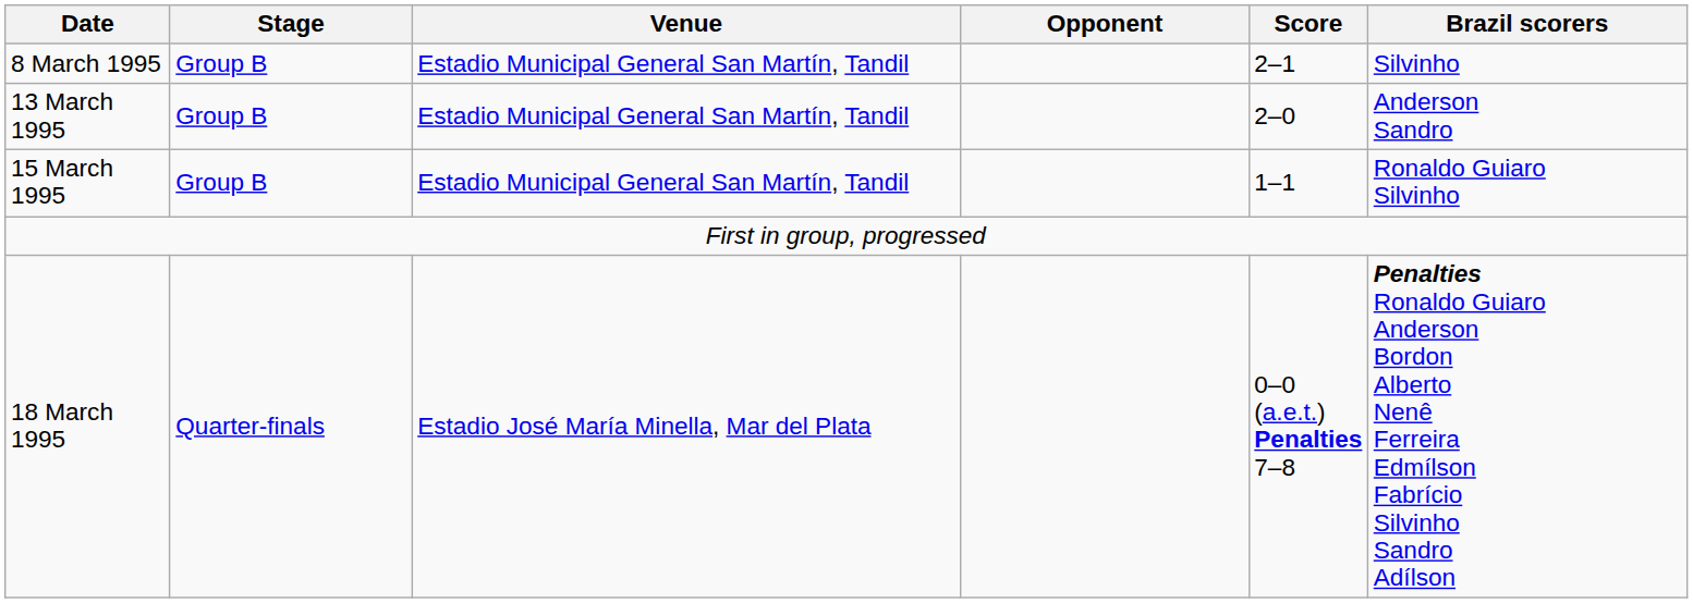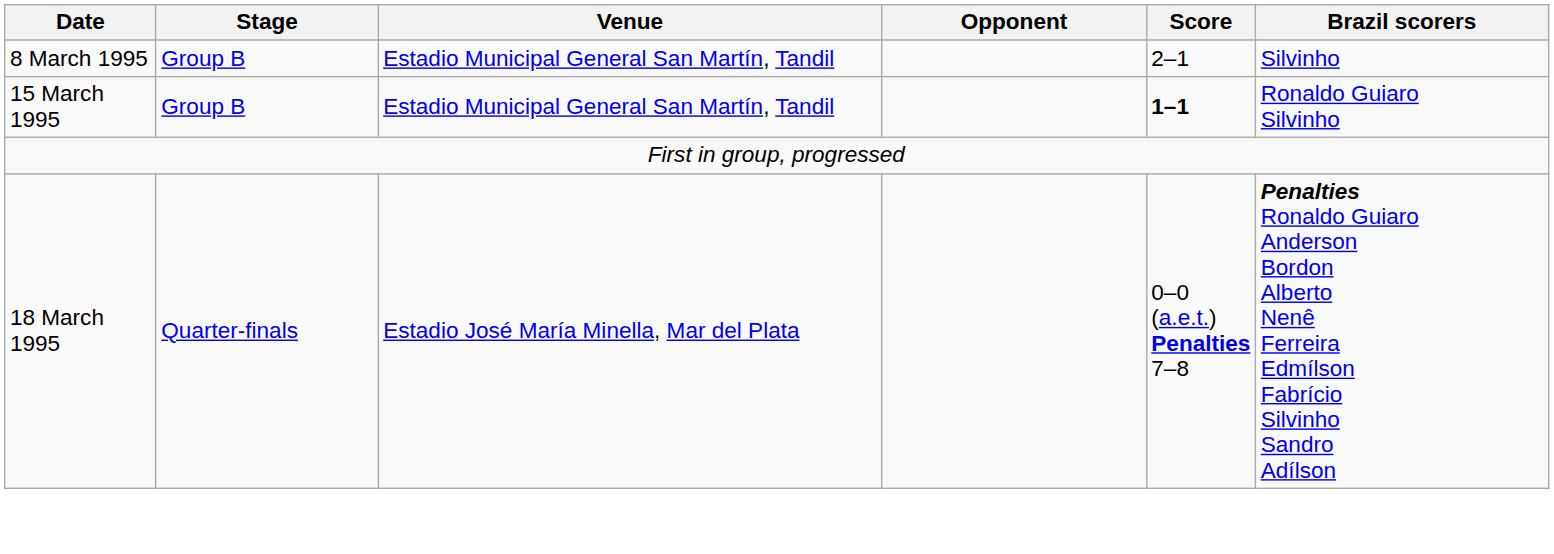 <table class="wikitable">
 <tr>
 <th width=100px>Date</th>
 <th width=150px>Stage</th>
 <th width=350px>Venue</th>
 <th width=180px>Opponent</th>
 <th width=70px>Score</th>
 <th width=200px>Brazil scorers</th>
 </tr>
 <tr>
 <td>8 March 1995</td>
 <td><a href='#'>Group B</a></td>
 <td><a href='#'>Estadio Municipal General San Martín</a>, <a href='#'>Tandil</a></td>
 <td></td>
 <td>2–1</td>
 <td><a href='#'>Silvinho</a> </td>
 </tr>
 <tr>
-<td>13 March 1995</td>
-<td><a href='#'>Group B</a></td>
-<td><a href='#'>Estadio Municipal General San Martín</a>, <a href='#'>Tandil</a></td>
-<td></td>
-<td>2–0</td>
-<td><a href='#'>Anderson</a>  <br> <a href='#'>Sandro</a> </td>
-</tr>
-<tr>
 <td>15 March 1995</td>
 <td><a href='#'>Group B</a></td>
 <td><a href='#'>Estadio Municipal General San Martín</a>, <a href='#'>Tandil</a></td>
 <td></td>
-<td>1–1</td>
+<td><strong>1–1</strong></td>
 <td><a href='#'>Ronaldo Guiaro</a>  <br> <a href='#'>Silvinho</a> </td>
 </tr>
 <tr>
 <td colspan="6" style="text-align:center;"><em>First in group, progressed</em></td>
 </tr>
 <tr>
 <td>18 March 1995</td>
 <td><a href='#'>Quarter-finals</a></td>
 <td><a href='#'>Estadio José María Minella</a>, <a href='#'>Mar del Plata</a></td>
 <td></td>
 <td>0–0 <br> (<a href='#'>a.e.t.</a>) <br> <strong><a href='#'>Penalties</a></strong> <br> 7–8</td>
 <td><strong><em>Penalties</em></strong><br><a href='#'>Ronaldo Guiaro</a>  <br> <a href='#'>Anderson</a>  <br> <a href='#'>Bordon</a>  <br> <a href='#'>Alberto</a>  <br> <a href='#'>Nenê</a>  <br> <a href='#'>Ferreira</a>  <br> <a href='#'>Edmílson</a>  <br> <a href='#'>Fabrício</a>  <br> <a href='#'>Silvinho</a>  <br> <a href='#'>Sandro</a>  <br> <a href='#'>Adílson</a> </td>
 </tr>
 </table>
